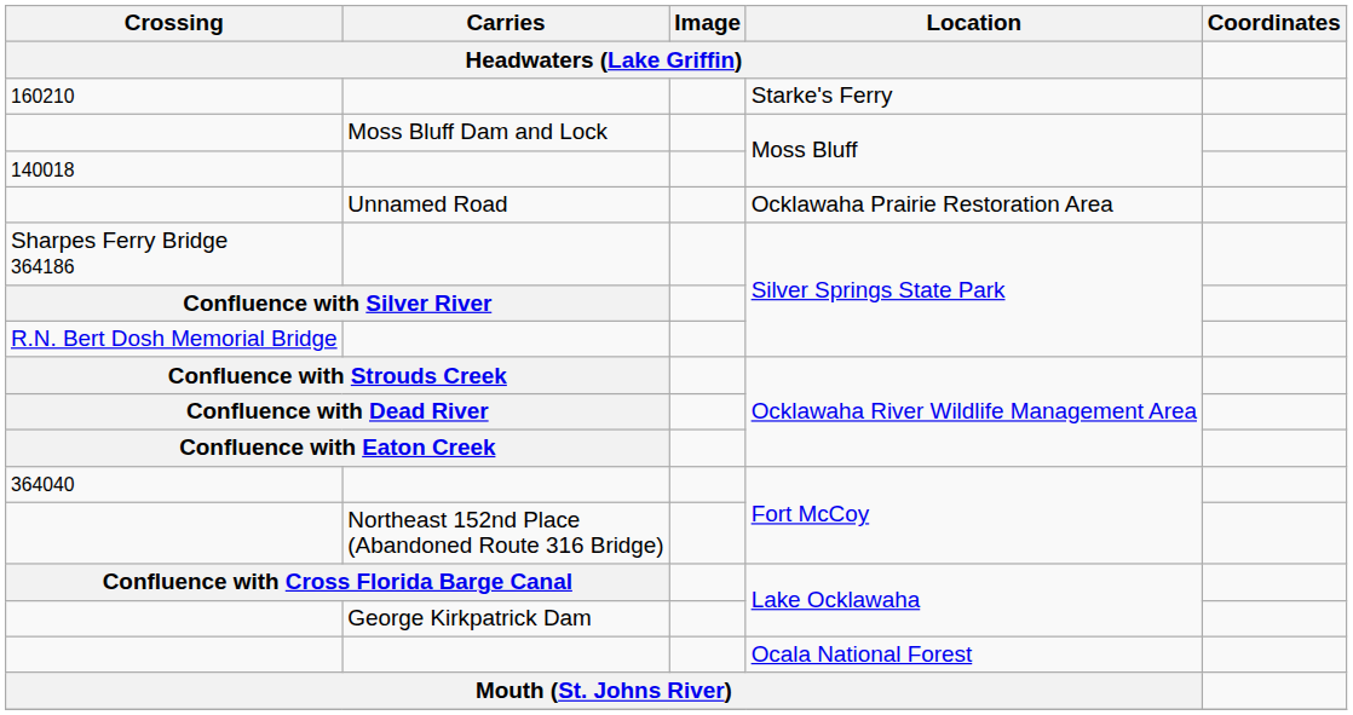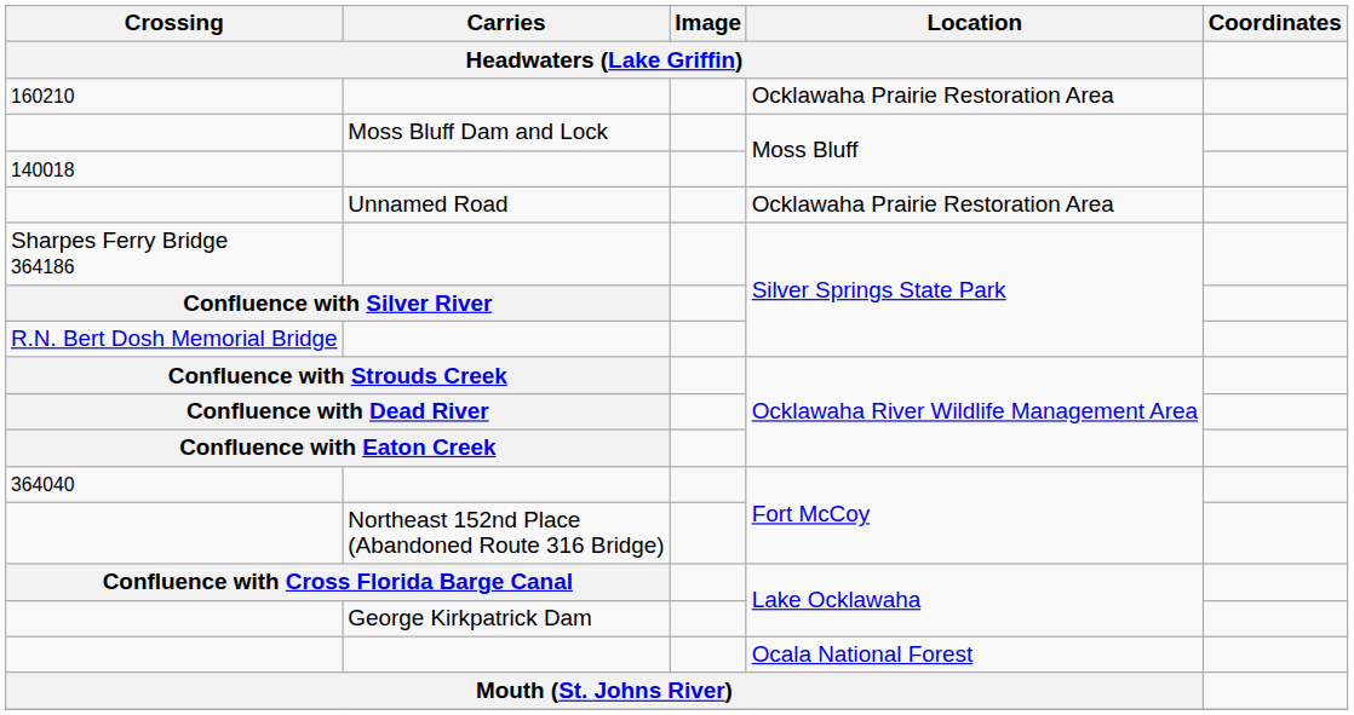 <table class=wikitable>
 <tr>
 <th>Crossing</th>
 <th>Carries</th>
 <th>Image</th>
 <th>Location</th>
 <th>Coordinates</th>
 </tr>
 <tr>
 <th colspan=4>Headwaters (<a href='#'>Lake Griffin</a>)</th>
 <td></td>
 </tr>
 <tr>
 <td><small>160210</small></td>
 <td></td>
 <td></td>
-<td>Starke's Ferry</td>
+<td>Ocklawaha Prairie Restoration Area</td>
 <td></td>
 </tr>
 <tr>
 <td></td>
 <td>Moss Bluff Dam and Lock</td>
 <td></td>
 <td rowspan=2>Moss Bluff</td>
 <td></td>
 </tr>
 <tr>
 <td><small>140018</small></td>
 <td></td>
 <td></td>
 <td></td>
 </tr>
 <tr>
 <td></td>
 <td>Unnamed Road</td>
 <td></td>
 <td>Ocklawaha Prairie Restoration Area</td>
 <td></td>
 </tr>
 <tr>
 <td>Sharpes Ferry Bridge<br><small>364186</small></td>
 <td></td>
 <td></td>
 <td rowspan=3><a href='#'>Silver Springs State Park</a></td>
 <td>   </td>
 </tr>
 <tr>
 <th colspan=2>Confluence with <a href='#'>Silver River</a></th>
 <td></td>
 <td></td>
 </tr>
 <tr>
 <td><a href='#'>R.N. Bert Dosh Memorial Bridge</a></td>
 <td> </td>
 <td></td>
 <td></td>
 </tr>
 <tr>
 <th colspan=2>Confluence with <a href='#'>Strouds Creek</a></th>
 <td></td>
 <td rowspan=3><a href='#'>Ocklawaha River Wildlife Management Area</a></td>
 <td></td>
 </tr>
 <tr>
 <th colspan=2>Confluence with <a href='#'>Dead River</a></th>
 <td></td>
 <td></td>
 </tr>
 <tr>
 <th colspan=2>Confluence with <a href='#'>Eaton Creek</a></th>
 <td></td>
 <td></td>
 </tr>
 <tr>
 <td><small>364040</small></td>
 <td></td>
 <td></td>
 <td rowspan=2><a href='#'>Fort McCoy</a></td>
 <td> </td>
 </tr>
 <tr>
 <td></td>
 <td>Northeast 152nd Place<br>(Abandoned Route 316 Bridge)</td>
 <td></td>
 <td></td>
 </tr>
 <tr>
 <th colspan=2>Confluence with <a href='#'>Cross Florida Barge Canal</a></th>
 <td></td>
 <td rowspan=2><a href='#'>Lake Ocklawaha</a></td>
 <td></td>
 </tr>
 <tr>
 <td></td>
 <td>George Kirkpatrick Dam</td>
 <td></td>
 <td></td>
 </tr>
 <tr>
 <td></td>
 <td></td>
 <td></td>
 <td><a href='#'>Ocala National Forest</a></td>
 <td></td>
 </tr>
 <tr>
 <th colspan=4>Mouth (<a href='#'>St. Johns River</a>)</th>
 <td></td>
 </tr>
 <tr>
 </tr>
 </table>
